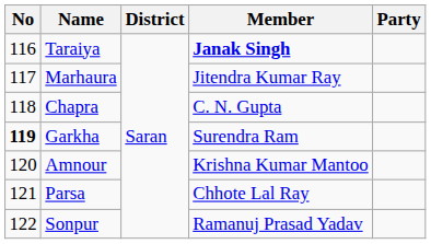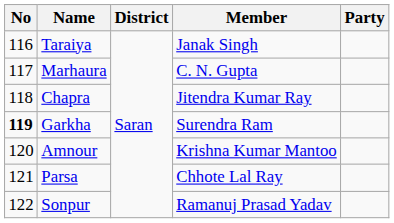 <table class="wikitable sortable">
 <tr>
 <th>No</th>
 <th>Name</th>
 <th>District</th>
 <th>Member</th>
 <th colspan="2">Party</th>
 </tr>
 <tr>
 <td>116</td>
 <td><a href='#'>Taraiya</a></td>
 <td rowspan="7"><a href='#'>Saran</a></td>
-<td><strong><a href='#'>Janak Singh</a></strong></td>
+<td><a href='#'>Janak Singh</a></td>
 <td></td>
 </tr>
 <tr>
 <td>117</td>
 <td><a href='#'>Marhaura</a></td>
-<td><a href='#'>Jitendra Kumar Ray</a></td>
+<td><a href='#'>C. N. Gupta</a></td>
 <td></td>
 </tr>
 <tr>
 <td>118</td>
 <td><a href='#'>Chapra</a></td>
-<td><a href='#'>C. N. Gupta</a></td>
+<td><a href='#'>Jitendra Kumar Ray</a></td>
 <td></td>
 </tr>
 <tr>
 <td><strong>119</strong></td>
 <td><a href='#'>Garkha</a></td>
 <td><a href='#'>Surendra Ram</a></td>
 <td></td>
 </tr>
 <tr>
 <td>120</td>
 <td><a href='#'>Amnour</a></td>
 <td><a href='#'>Krishna Kumar Mantoo</a></td>
 <td></td>
 </tr>
 <tr>
 <td>121</td>
 <td><a href='#'>Parsa</a></td>
 <td><a href='#'>Chhote Lal Ray</a></td>
 <td></td>
 </tr>
 <tr>
 <td>122</td>
 <td><a href='#'>Sonpur</a></td>
 <td><a href='#'>Ramanuj Prasad Yadav</a></td>
 <td></td>
 </tr>
 </table>
